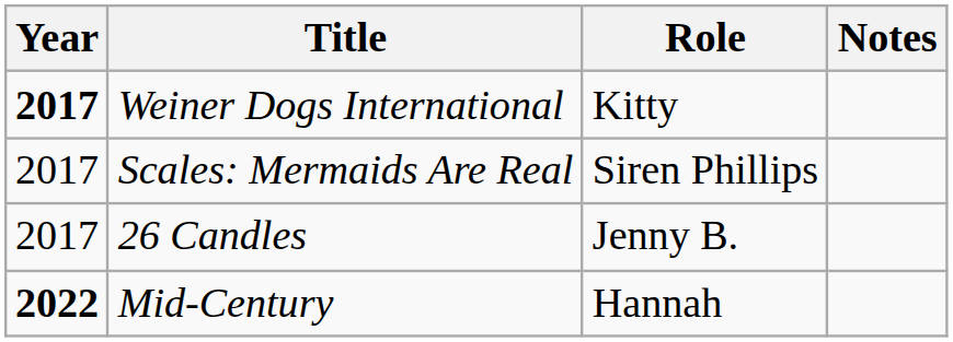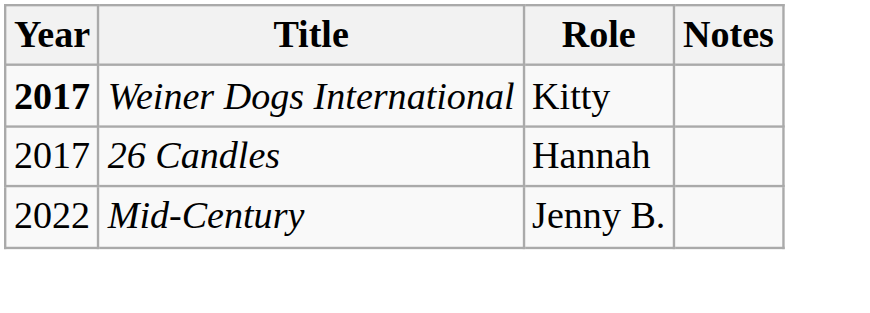 <table class="wikitable sortable">
 <tr>
 <th>Year</th>
 <th>Title</th>
 <th>Role</th>
 <th class="unsortable">Notes</th>
 </tr>
 <tr>
 <td><strong>2017</strong></td>
 <td><em>Weiner Dogs International</em></td>
 <td>Kitty</td>
 <td></td>
 </tr>
 <tr>
 <td>2017</td>
-<td><em>Scales: Mermaids Are Real</em></td>
-<td>Siren Phillips</td>
+<td><em>26 Candles</em></td>
+<td>Hannah</td>
 <td></td>
 </tr>
 <tr>
-<td>2017</td>
-<td><em>26 Candles</em></td>
+<td>2022</td>
+<td><em>Mid-Century</em></td>
 <td>Jenny B.</td>
 <td></td>
 </tr>
-<tr>
-<td><strong>2022</strong></td>
-<td><em>Mid-Century</em></td>
-<td>Hannah</td>
-<td></td>
-</tr>
 </table>
